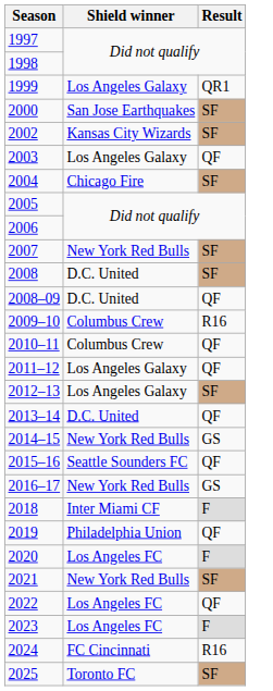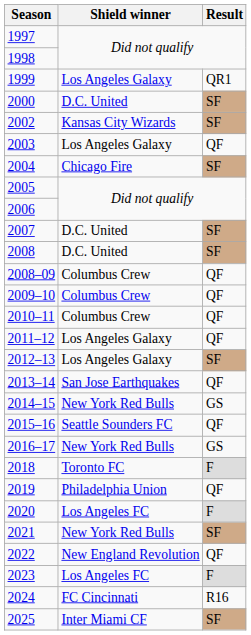 <table class="wikitable sortable">
 <tr>
 <th>Season</th>
 <th>Shield winner</th>
 <th>Result</th>
 </tr>
 <tr>
 <td><a href='#'>1997</a></td>
 <td align=center colspan=2 rowspan=2><em>Did not qualify</em></td>
 </tr>
 <tr>
 <td><a href='#'>1998</a></td>
 </tr>
 <tr>
 <td><a href='#'>1999</a></td>
 <td><a href='#'>Los Angeles Galaxy</a></td>
 <td>QR1</td>
 </tr>
 <tr>
 <td><a href='#'>2000</a></td>
-<td><a href='#'>San Jose Earthquakes</a></td>
+<td><a href='#'>D.C. United</a></td>
 <td bgcolor=CFAA88>SF</td>
 </tr>
 <tr>
 <td><a href='#'>2002</a></td>
 <td><a href='#'>Kansas City Wizards</a></td>
 <td bgcolor=CFAA88>SF</td>
 </tr>
 <tr>
 <td><a href='#'>2003</a></td>
 <td>Los Angeles Galaxy</td>
 <td>QF</td>
 </tr>
 <tr>
 <td><a href='#'>2004</a></td>
 <td><a href='#'>Chicago Fire</a></td>
 <td bgcolor=CFAA88>SF</td>
 </tr>
 <tr>
 <td><a href='#'>2005</a></td>
 <td align=center colspan=3 rowspan=2><em>Did not qualify</em></td>
 </tr>
 <tr>
 <td><a href='#'>2006</a></td>
 </tr>
 <tr>
 <td><a href='#'>2007</a></td>
-<td><a href='#'>New York Red Bulls</a></td>
+<td>D.C. United</td>
 <td bgcolor=CFAA88>SF</td>
 </tr>
 <tr>
 <td><a href='#'>2008</a></td>
 <td>D.C. United</td>
 <td bgcolor=CFAA88>SF</td>
 </tr>
 <tr>
 <td><a href='#'>2008–09</a></td>
-<td>D.C. United</td>
+<td>Columbus Crew</td>
 <td>QF</td>
 </tr>
 <tr>
 <td><a href='#'>2009–10</a></td>
 <td><a href='#'>Columbus Crew</a></td>
-<td>R16</td>
+<td>QF</td>
 </tr>
 <tr>
 <td><a href='#'>2010–11</a></td>
 <td>Columbus Crew</td>
 <td>QF</td>
 </tr>
 <tr>
 <td><a href='#'>2011–12</a></td>
 <td>Los Angeles Galaxy</td>
 <td>QF</td>
 </tr>
 <tr>
 <td><a href='#'>2012–13</a></td>
 <td>Los Angeles Galaxy</td>
 <td bgcolor=CFAA88>SF</td>
 </tr>
 <tr>
 <td><a href='#'>2013–14</a></td>
-<td><a href='#'>D.C. United</a></td>
+<td><a href='#'>San Jose Earthquakes</a></td>
 <td>QF</td>
 </tr>
 <tr>
 <td><a href='#'>2014–15</a></td>
 <td><a href='#'>New York Red Bulls</a></td>
 <td>GS</td>
 </tr>
 <tr>
 <td><a href='#'>2015–16</a></td>
 <td><a href='#'>Seattle Sounders FC</a></td>
 <td>QF</td>
 </tr>
 <tr>
 <td><a href='#'>2016–17</a></td>
 <td><a href='#'>New York Red Bulls</a></td>
 <td>GS</td>
 </tr>
 <tr>
 <td><a href='#'>2018</a></td>
-<td><a href='#'>Inter Miami CF</a></td>
+<td><a href='#'>Toronto FC</a></td>
 <td bgcolor="DDDDDD">F</td>
 </tr>
 <tr>
 <td><a href='#'>2019</a></td>
 <td><a href='#'>Philadelphia Union</a></td>
 <td>QF</td>
 </tr>
 <tr>
 <td><a href='#'>2020</a></td>
 <td><a href='#'>Los Angeles FC</a></td>
 <td bgcolor="DDDDDD">F</td>
 </tr>
 <tr>
 <td><a href='#'>2021</a></td>
 <td><a href='#'>New York Red Bulls</a></td>
 <td bgcolor=CFAA88>SF</td>
 </tr>
 <tr>
 <td><a href='#'>2022</a></td>
-<td><a href='#'>Los Angeles FC</a></td>
+<td><a href='#'>New England Revolution</a></td>
 <td>QF</td>
 </tr>
 <tr>
 <td><a href='#'>2023</a></td>
 <td><a href='#'>Los Angeles FC</a></td>
 <td bgcolor="DDDDDD">F</td>
 </tr>
 <tr>
 <td><a href='#'>2024</a></td>
 <td><a href='#'>FC Cincinnati</a></td>
 <td>R16</td>
 </tr>
 <tr>
 <td><a href='#'>2025</a></td>
-<td><a href='#'>Toronto FC</a></td>
+<td><a href='#'>Inter Miami CF</a></td>
 <td bgcolor=CFAA88>SF</td>
 </tr>
 </table>
